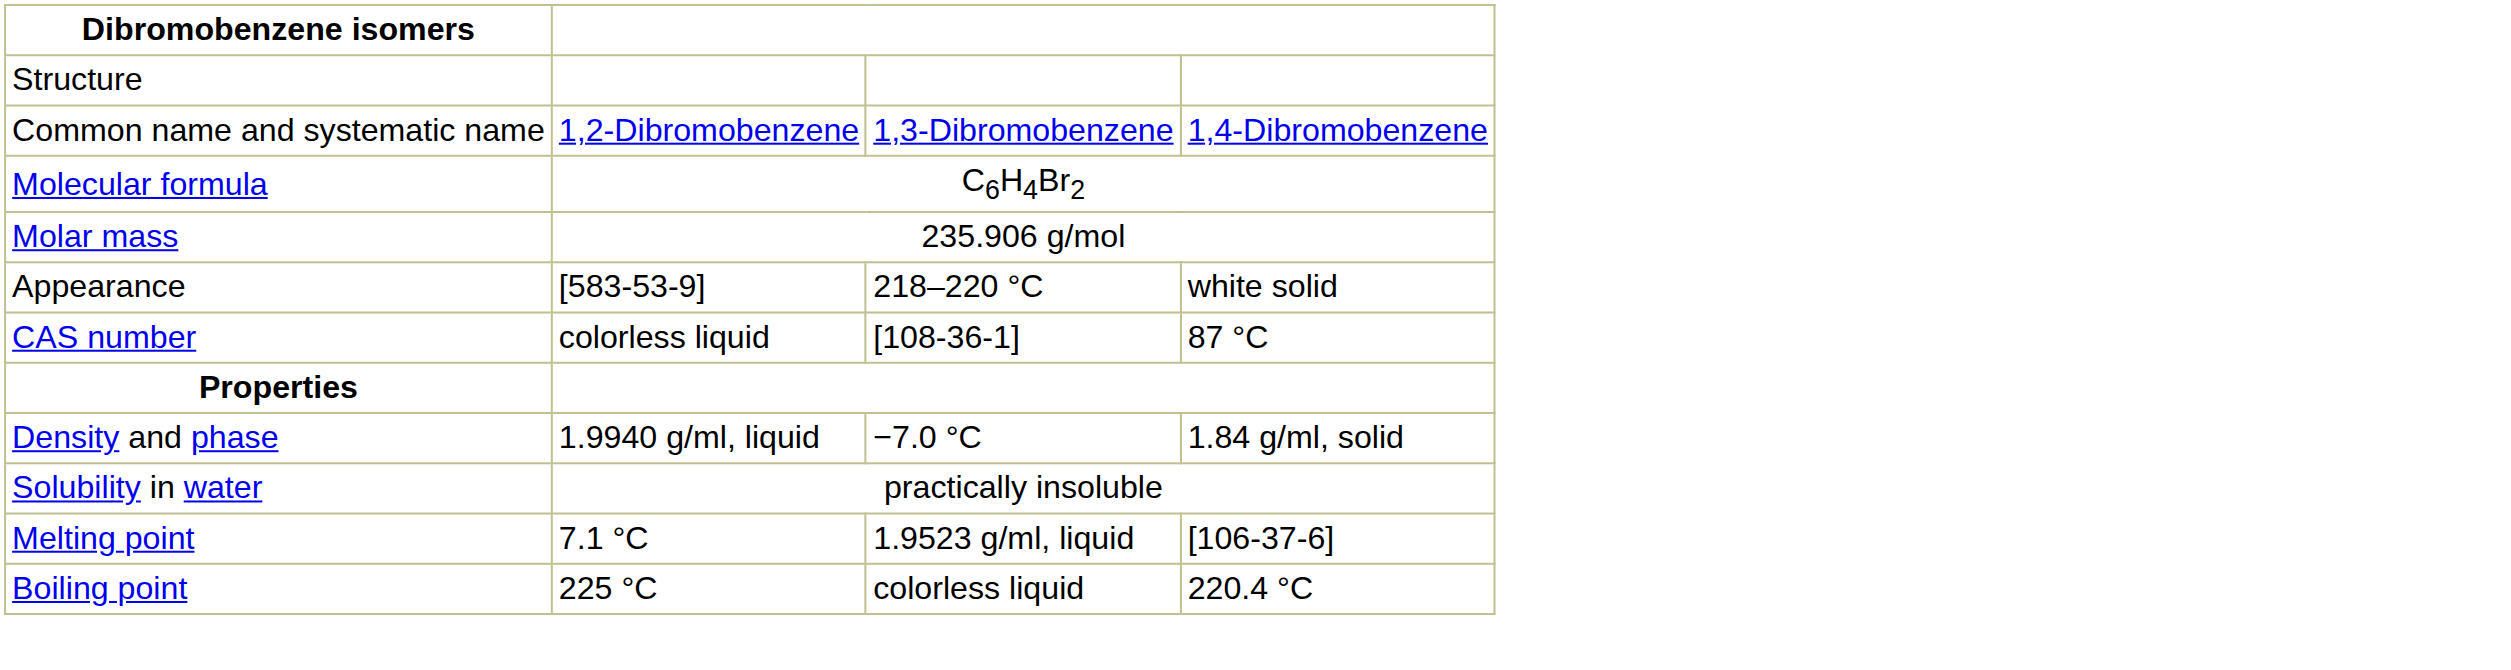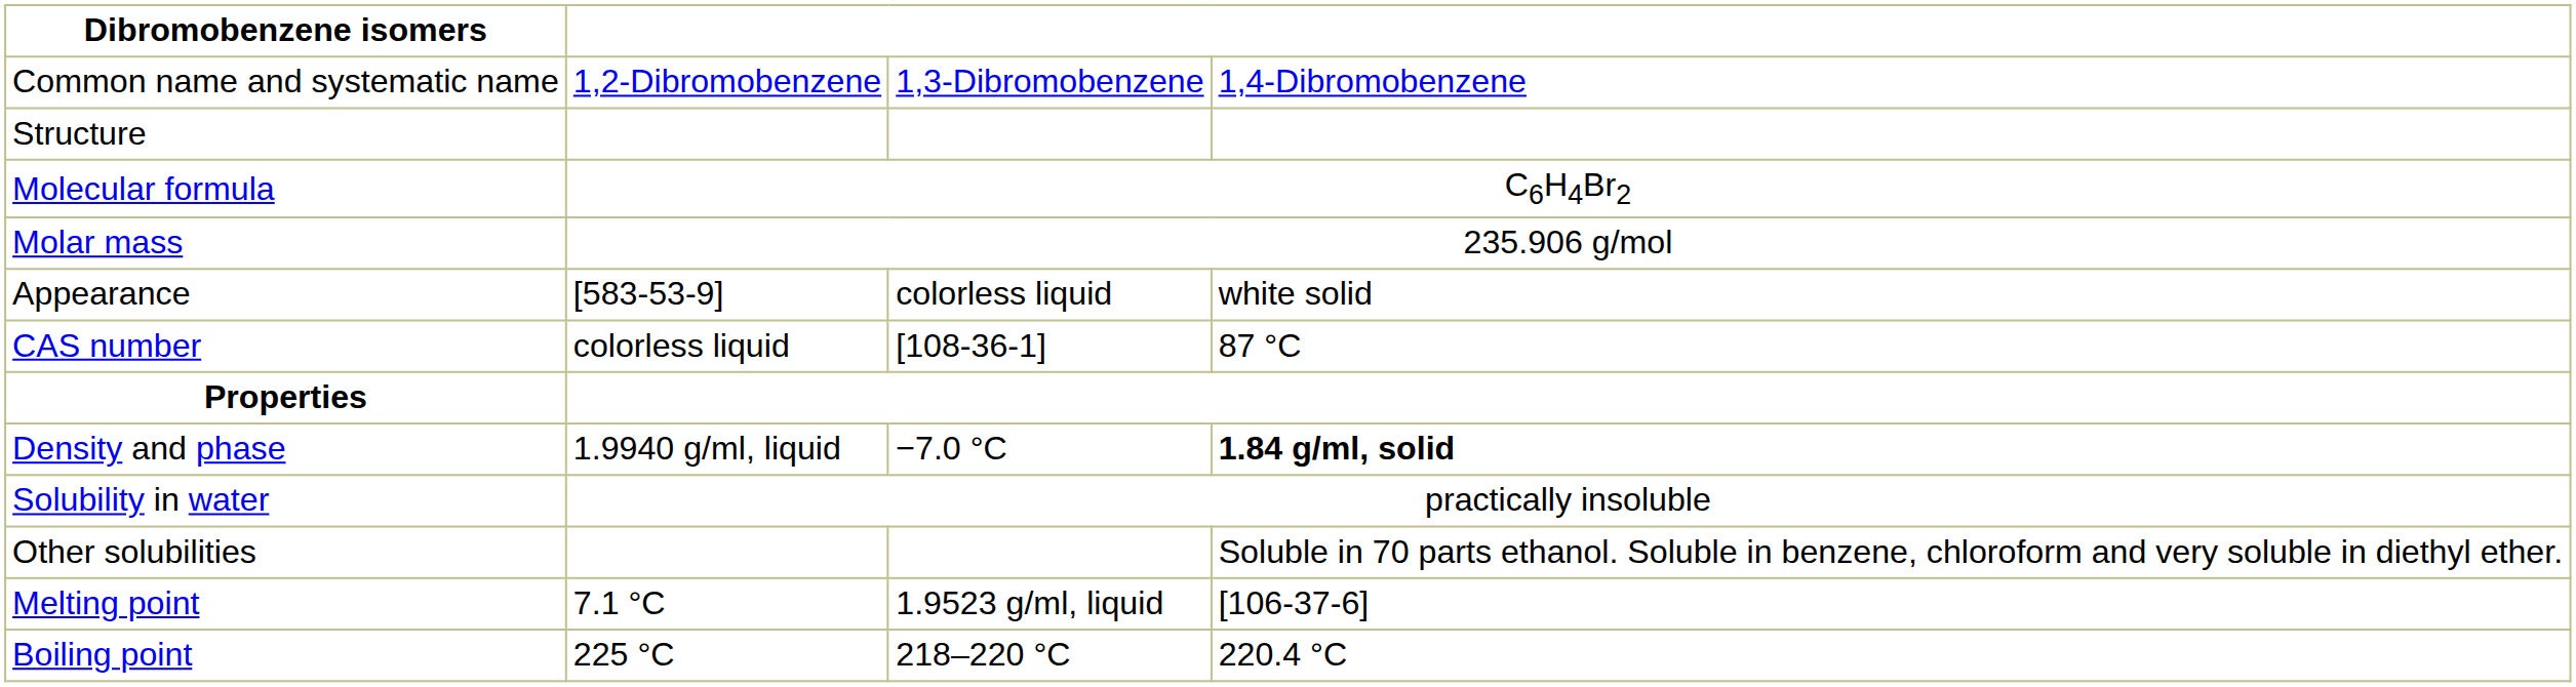 <table align="center" border="1" cellspacing="0" cellpadding="3" style="margin: 0 0 0 0.5em; background: #FFFFFF; border-collapse: collapse; border-color: #C0C090;">
 <tr>
 <th>Dibromobenzene isomers</th>
+</tr>
+<tr>
+<td>Common name and systematic name</td>
+<td><a href='#'>1,2-Dibromobenzene</a></td>
+<td><a href='#'>1,3-Dibromobenzene</a></td>
+<td><a href='#'>1,4-Dibromobenzene</a></td>
 </tr>
 <tr>
 <td>Structure</td>
 <td align="center"></td>
 <td align="center"></td>
 <td align="center"></td>
-</tr>
-<tr>
-<td>Common name and systematic name</td>
-<td><a href='#'>1,2-Dibromobenzene</a></td>
-<td><a href='#'>1,3-Dibromobenzene</a></td>
-<td><a href='#'>1,4-Dibromobenzene</a></td>
 </tr>
 <tr>
 <td><a href='#'>Molecular formula</a></td>
 <td align="center" colspan="3">C<sub>6</sub>H<sub>4</sub>Br<sub>2</sub></td>
 </tr>
 <tr>
 <td><a href='#'>Molar mass</a></td>
 <td align="center" colspan="3">235.906 g/mol</td>
 </tr>
 <tr>
 <td>Appearance</td>
 <td>[583-53-9]</td>
-<td>218–220 °C</td>
+<td>colorless liquid</td>
 <td>white solid</td>
 </tr>
 <tr>
 <td><a href='#'>CAS number</a></td>
 <td>colorless liquid</td>
 <td>[108-36-1]</td>
 <td>87 °C</td>
 </tr>
 <tr>
 <th>Properties</th>
 </tr>
 <tr>
 <td><a href='#'>Density</a> and <a href='#'>phase</a></td>
 <td>1.9940 g/ml, liquid</td>
 <td>−7.0 °C</td>
-<td>1.84 g/ml, solid</td>
+<td><strong>1.84 g/ml, solid</strong></td>
 </tr>
 <tr>
 <td><a href='#'>Solubility</a> in <a href='#'>water</a></td>
 <td align="center" colspan="3">practically insoluble</td>
+</tr>
+<tr>
+<td>Other solubilities</td>
+<td></td>
+<td></td>
+<td>Soluble in 70 parts ethanol. Soluble in benzene, chloroform and very soluble in diethyl ether.</td>
 </tr>
 <tr>
 <td><a href='#'>Melting point</a></td>
 <td>7.1 °C</td>
 <td>1.9523 g/ml, liquid</td>
 <td>[106-37-6]</td>
 </tr>
 <tr>
 <td><a href='#'>Boiling point</a></td>
 <td>225 °C</td>
-<td>colorless liquid</td>
+<td>218–220 °C</td>
 <td>220.4 °C</td>
 </tr>
 </table>
